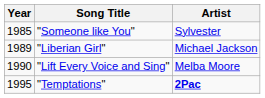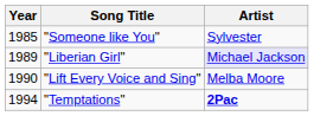 <table class="wikitable sortable">
 <tr>
 <th>Year</th>
 <th>Song Title</th>
 <th>Artist</th>
 </tr>
 <tr>
 <td>1985</td>
 <td>"<a href='#'>Someone like You</a>"</td>
 <td><a href='#'>Sylvester</a></td>
 </tr>
 <tr>
 <td>1989</td>
 <td>"<a href='#'>Liberian Girl</a>"</td>
-<td><a href='#'>Michael Jackson</a></td>
+<td style="background: lavender;"><a href='#'>Michael Jackson</a></td>
 </tr>
 <tr>
 <td>1990</td>
 <td>"<a href='#'>Lift Every Voice and Sing</a>"</td>
 <td><a href='#'>Melba Moore</a></td>
 </tr>
 <tr>
-<td>1995</td>
+<td>1994</td>
 <td>"<a href='#'>Temptations</a>"</td>
 <td><strong><a href='#'>2Pac</a></strong></td>
 </tr>
 </table>
